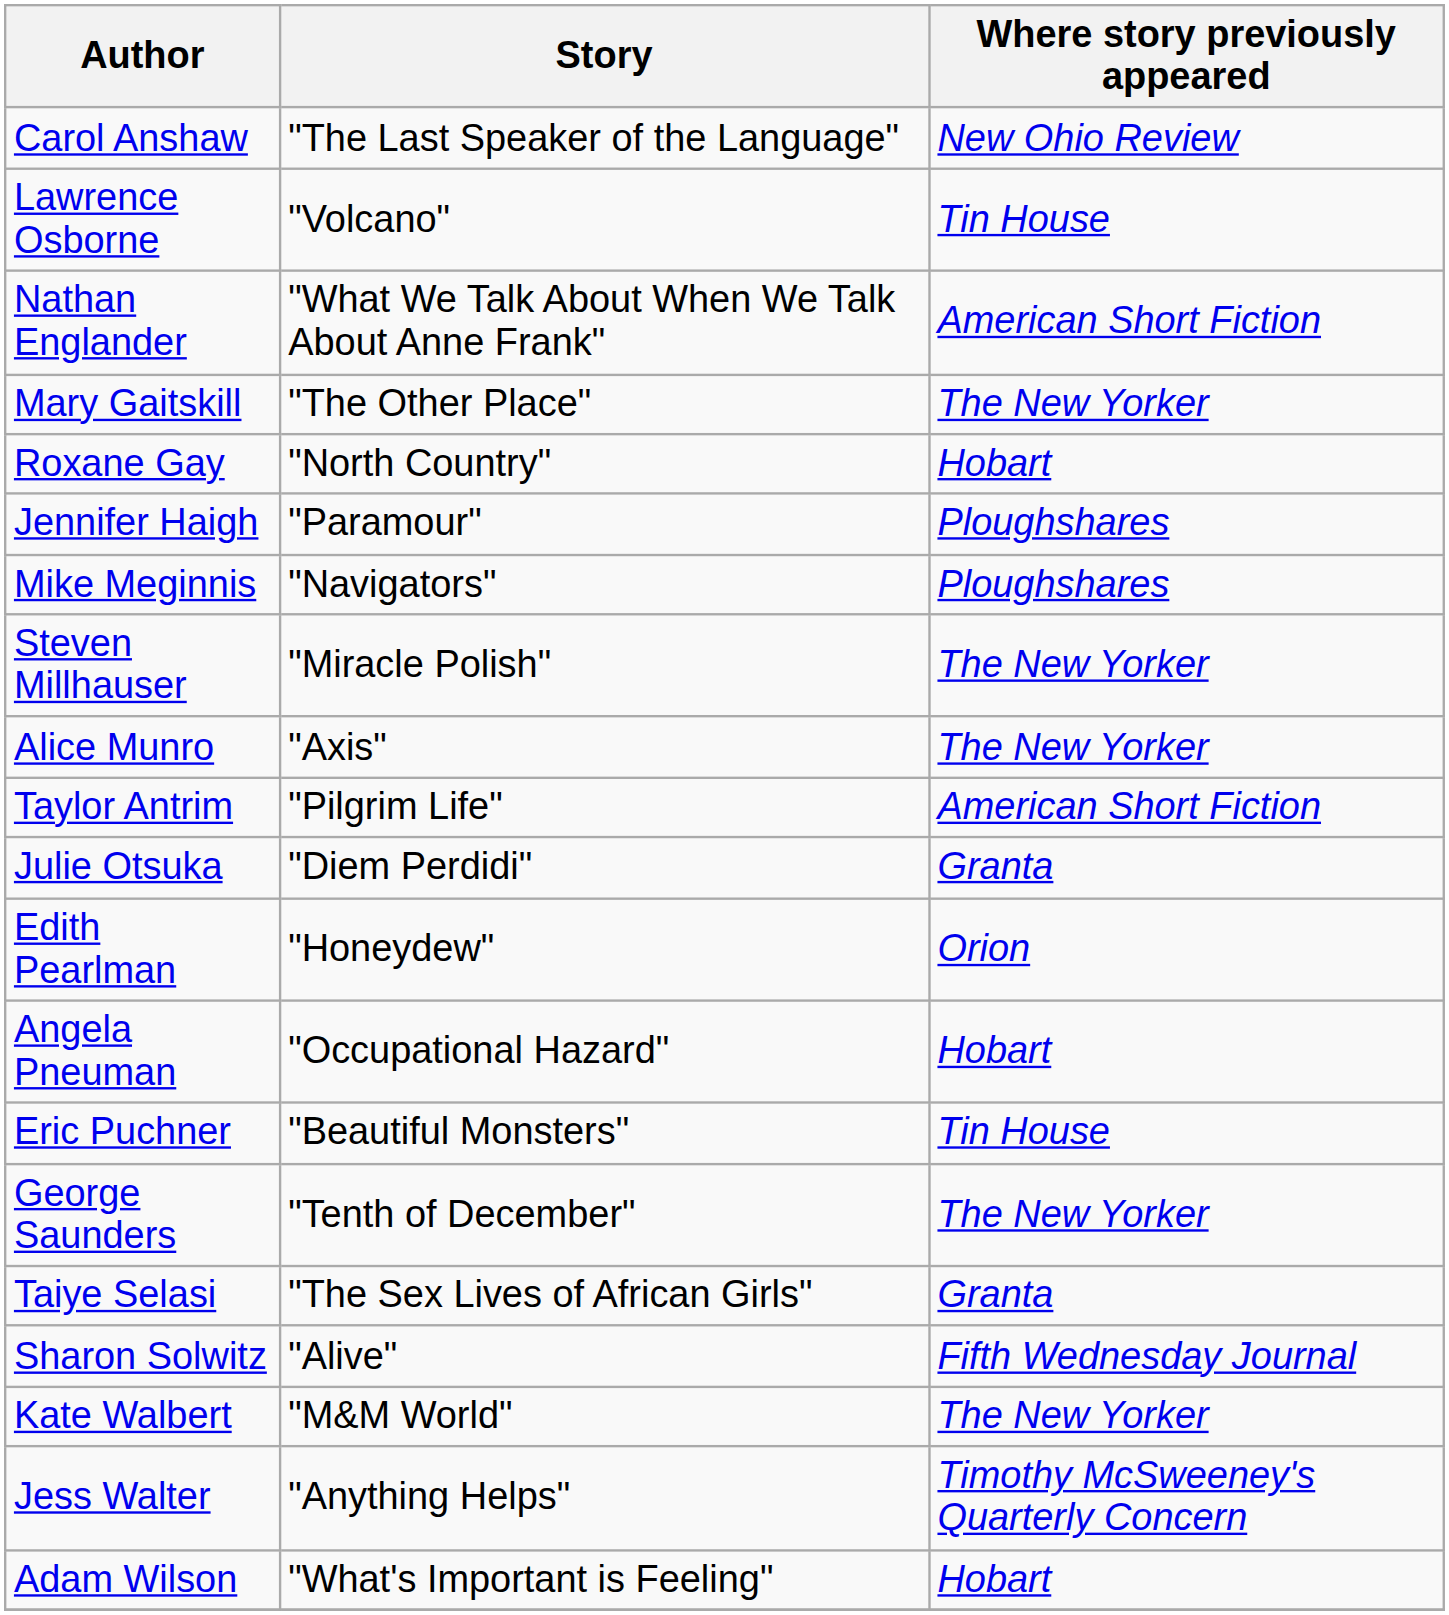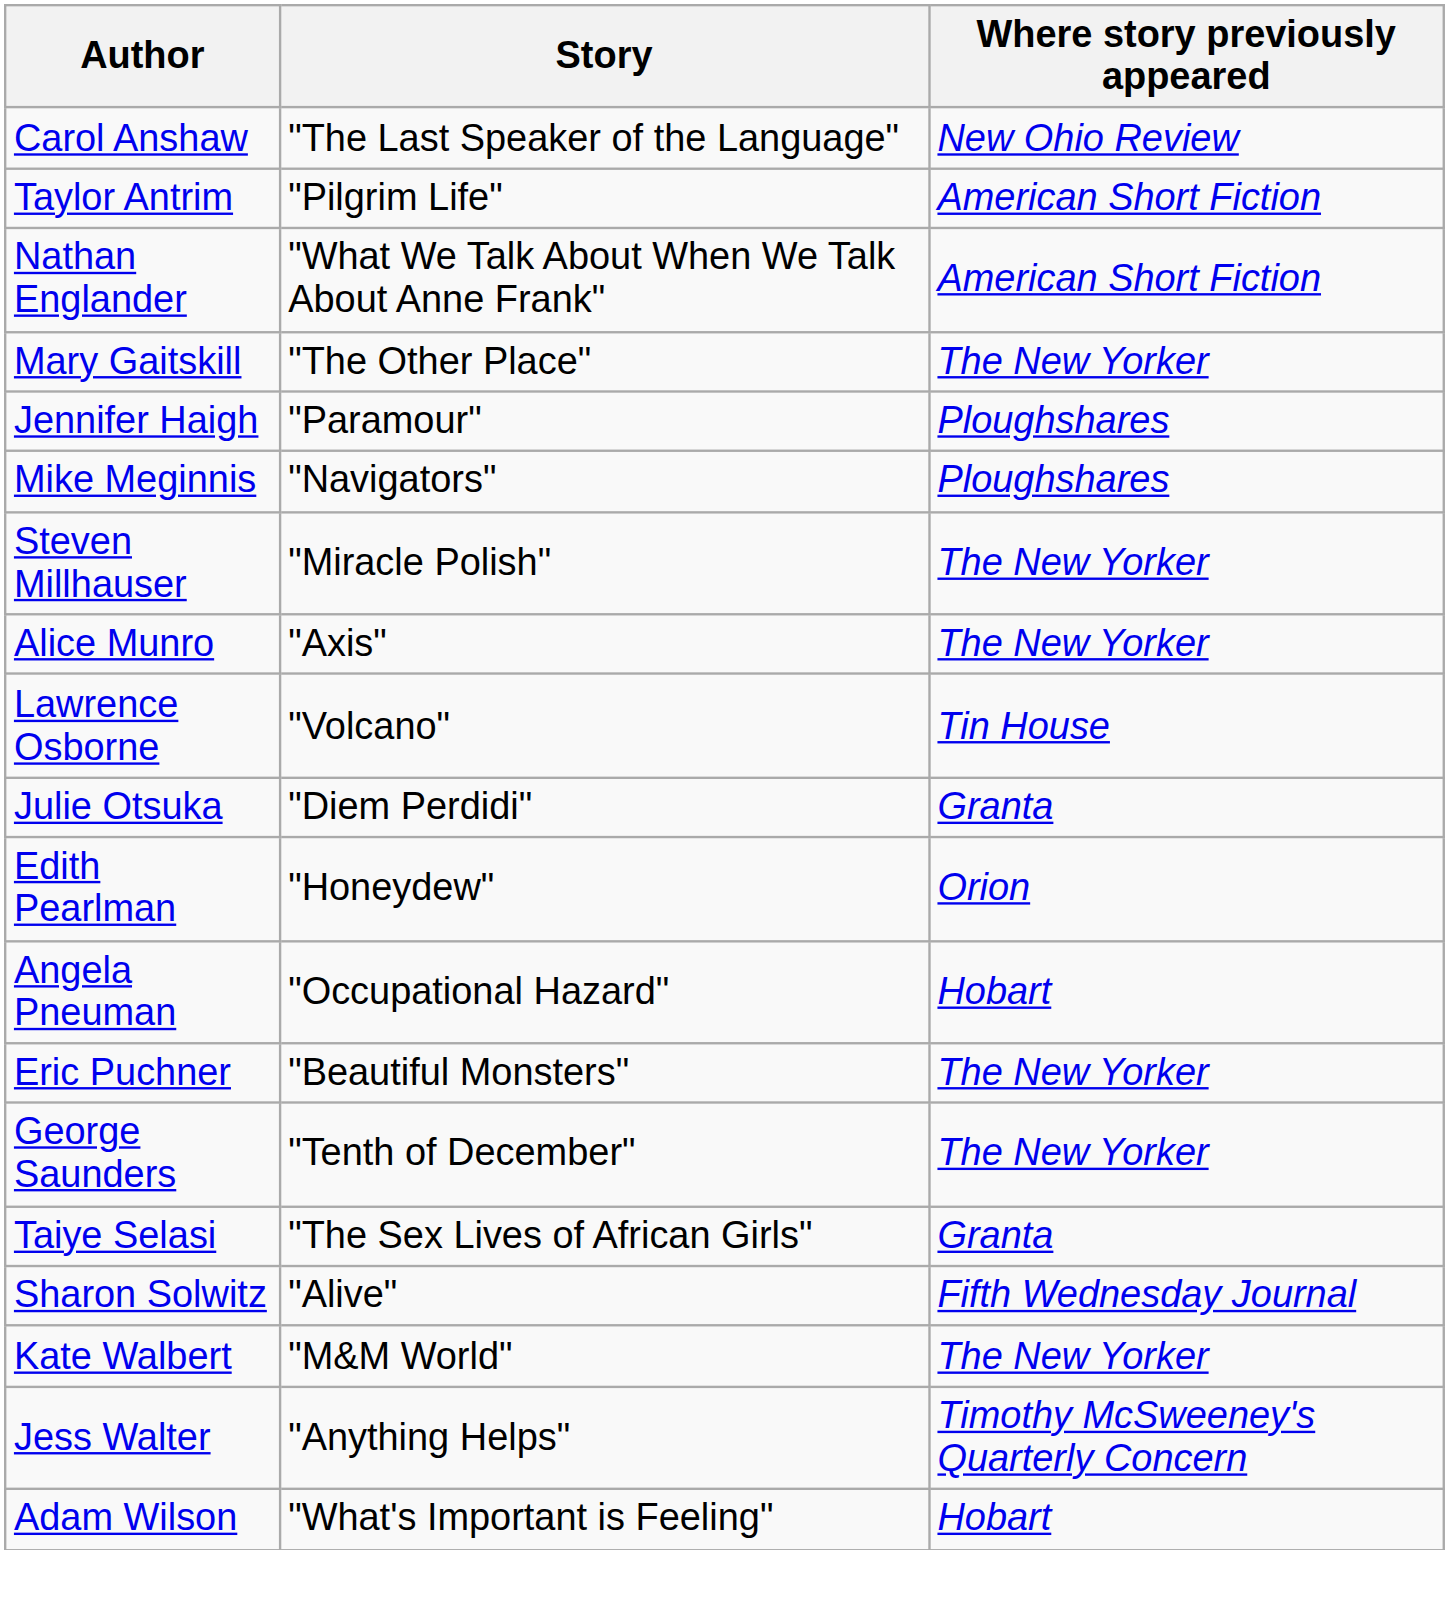 <table class="wikitable">
 <tr>
 <th>Author</th>
 <th>Story</th>
 <th>Where story previously appeared</th>
 </tr>
 <tr>
 <td><a href='#'>Carol Anshaw</a></td>
 <td>"The Last Speaker of the Language"</td>
 <td><em><a href='#'>New Ohio Review</a></em></td>
 </tr>
 <tr>
-<td><a href='#'>Lawrence Osborne</a></td>
-<td>"Volcano"</td>
-<td><em><a href='#'>Tin House</a></em></td>
+<td><a href='#'>Taylor Antrim</a></td>
+<td>"Pilgrim Life"</td>
+<td><em><a href='#'>American Short Fiction</a></em></td>
 </tr>
 <tr>
 <td><a href='#'>Nathan Englander</a></td>
 <td>"What We Talk About When We Talk About Anne Frank"</td>
 <td><em><a href='#'>American Short Fiction</a></em></td>
 </tr>
 <tr>
 <td><a href='#'>Mary Gaitskill</a></td>
 <td>"The Other Place"</td>
 <td><em><a href='#'>The New Yorker</a></em></td>
-</tr>
-<tr>
-<td><a href='#'>Roxane Gay</a></td>
-<td>"North Country"</td>
-<td><em><a href='#'>Hobart</a></em></td>
 </tr>
 <tr>
 <td><a href='#'>Jennifer Haigh</a></td>
 <td>"Paramour"</td>
 <td><em><a href='#'>Ploughshares</a></em></td>
 </tr>
 <tr>
 <td><a href='#'>Mike Meginnis</a></td>
 <td>"Navigators"</td>
 <td><em><a href='#'>Ploughshares</a></em></td>
 </tr>
 <tr>
 <td><a href='#'>Steven Millhauser</a></td>
 <td>"Miracle Polish"</td>
 <td><em><a href='#'>The New Yorker</a></em></td>
 </tr>
 <tr>
 <td><a href='#'>Alice Munro</a></td>
 <td>"Axis"</td>
 <td><em><a href='#'>The New Yorker</a></em></td>
 </tr>
 <tr>
-<td><a href='#'>Taylor Antrim</a></td>
-<td>"Pilgrim Life"</td>
-<td><em><a href='#'>American Short Fiction</a></em></td>
+<td><a href='#'>Lawrence Osborne</a></td>
+<td>"Volcano"</td>
+<td><em><a href='#'>Tin House</a></em></td>
 </tr>
 <tr>
 <td><a href='#'>Julie Otsuka</a></td>
 <td>"Diem Perdidi"</td>
 <td><em><a href='#'>Granta</a></em></td>
 </tr>
 <tr>
 <td><a href='#'>Edith Pearlman</a></td>
 <td>"Honeydew"</td>
 <td><em><a href='#'>Orion</a></em></td>
 </tr>
 <tr>
 <td><a href='#'>Angela Pneuman</a></td>
 <td>"Occupational Hazard"</td>
 <td><em><a href='#'>Hobart</a></em></td>
 </tr>
 <tr>
 <td><a href='#'>Eric Puchner</a></td>
 <td>"Beautiful Monsters"</td>
-<td><em><a href='#'>Tin House</a></em></td>
+<td><em><a href='#'>The New Yorker</a></em></td>
 </tr>
 <tr>
 <td><a href='#'>George Saunders</a></td>
 <td>"Tenth of December"</td>
 <td><em><a href='#'>The New Yorker</a></em></td>
 </tr>
 <tr>
 <td><a href='#'>Taiye Selasi</a></td>
 <td>"The Sex Lives of African Girls"</td>
 <td><em><a href='#'>Granta</a></em></td>
 </tr>
 <tr>
 <td><a href='#'>Sharon Solwitz</a></td>
 <td>"Alive"</td>
 <td><em><a href='#'>Fifth Wednesday Journal</a></em></td>
 </tr>
 <tr>
 <td><a href='#'>Kate Walbert</a></td>
 <td>"M&M World"</td>
 <td><em><a href='#'>The New Yorker</a></em></td>
 </tr>
 <tr>
 <td><a href='#'>Jess Walter</a></td>
 <td>"Anything Helps"</td>
 <td><em><a href='#'>Timothy McSweeney's Quarterly Concern</a></em></td>
 </tr>
 <tr>
 <td><a href='#'>Adam Wilson</a></td>
 <td>"What's Important is Feeling"</td>
 <td><em><a href='#'>Hobart</a></em></td>
 </tr>
 <tr>
 </tr>
 </table>
